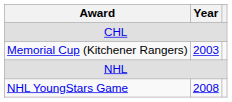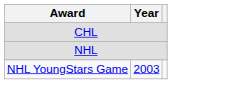 <table class="wikitable">
 <tr>
 <th>Award</th>
 <th>Year</th>
 <th></th>
 </tr>
 <tr ALIGN="center" bgcolor="#e0e0e0">
 <td colspan="3"><a href='#'>CHL</a></td>
 </tr>
-<tr>
-<td><a href='#'>Memorial Cup</a> (Kitchener Rangers)</td>
-<td><a href='#'>2003</a></td>
-<td></td>
-</tr>
 <tr ALIGN="center" bgcolor="#e0e0e0">
 <td colspan="3"><a href='#'>NHL</a></td>
 </tr>
 <tr>
 <td><a href='#'>NHL YoungStars Game</a></td>
-<td><a href='#'>2008</a></td>
+<td><a href='#'>2003</a></td>
 <td></td>
 </tr>
 </table>
